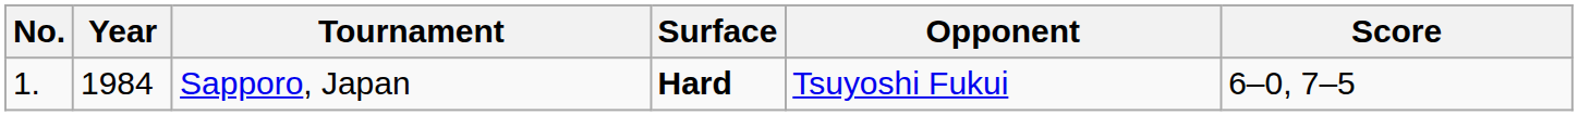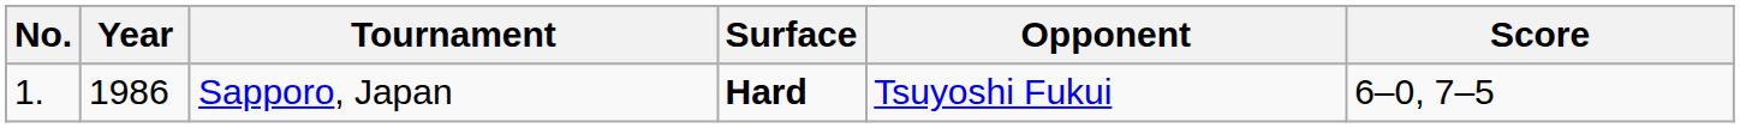 <table class="sortable wikitable" style=font-size:97%>
 <tr>
 <th style="width:20px" class="unsortable">No.</th>
 <th style="width:40px">Year</th>
 <th style="width:220px">Tournament</th>
 <th style="width:50px">Surface</th>
 <th style="width:200px">Opponent</th>
 <th style="width:160px" class="unsortable">Score</th>
 </tr>
 <tr>
 <td>1.</td>
-<td>1984</td>
+<td>1986</td>
 <td><a href='#'>Sapporo</a>, Japan</td>
 <td><strong>Hard</strong></td>
 <td> <a href='#'>Tsuyoshi Fukui</a></td>
 <td>6–0, 7–5</td>
 </tr>
 </table>
